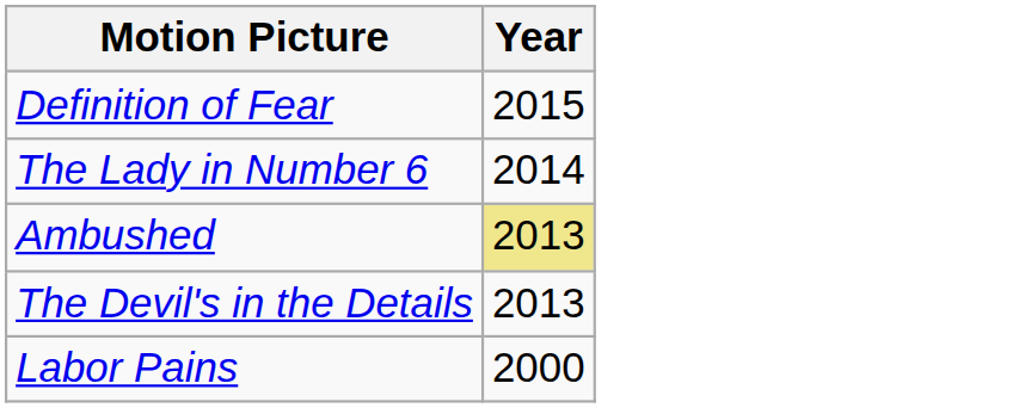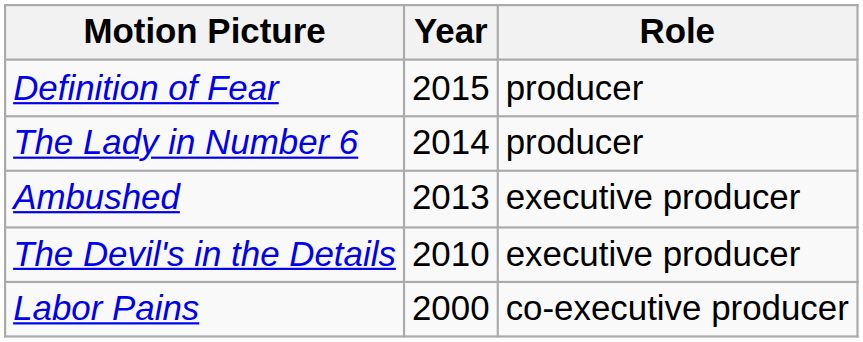 <table class="wikitable">
 <tr>
 <th>Motion Picture</th>
 <th>Year</th>
+<th>Role</th>
 </tr>
 <tr>
 <td><em><a href='#'>Definition of Fear</a></em></td>
 <td>2015</td>
+<td>producer</td>
 </tr>
 <tr>
 <td><em><a href='#'>The Lady in Number 6</a></em></td>
 <td>2014</td>
+<td>producer</td>
 </tr>
 <tr>
 <td><em><a href='#'>Ambushed</a></em></td>
-<td style="background: khaki;">2013</td>
+<td>2013</td>
+<td>executive producer</td>
 </tr>
 <tr>
 <td><em><a href='#'>The Devil's in the Details</a></em></td>
-<td>2013</td>
+<td>2010</td>
+<td>executive producer</td>
 </tr>
 <tr>
 <td><em><a href='#'>Labor Pains</a></em></td>
 <td>2000</td>
+<td>co-executive producer</td>
 </tr>
 </table>
